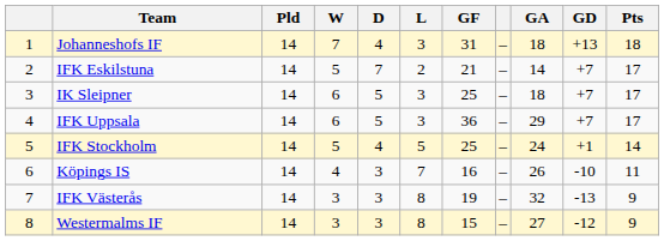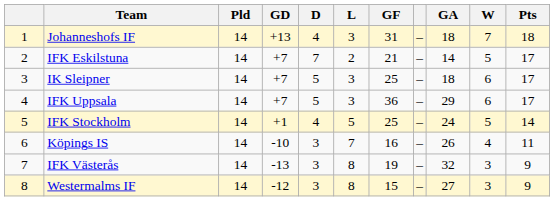 <table class="wikitable" style="text-align: center;">
 <tr>
 <th style="width: 40px;"></th>
 <th style="width: 200px;">Team</th>
 <th style="width: 45px;">Pld</th>
-<th style="width: 35px;">W</th>
+<th style="width: 35px;">GD</th>
 <th style="width: 35px;">D</th>
 <th style="width: 35px;">L</th>
 <th style="width: 45px;">GF</th>
 <th></th>
 <th style="width: 45px;">GA</th>
-<th style="width: 35px;">GD</th>
+<th style="width: 35px;">W</th>
 <th style="width: 45px;">Pts</th>
 </tr>
 <tr style="background: #fff8d1">
 <td>1</td>
 <td style="text-align: left;"><a href='#'>Johanneshofs IF</a></td>
 <td>14</td>
-<td>7</td>
+<td>+13</td>
 <td>4</td>
 <td>3</td>
 <td>31</td>
 <td>–</td>
 <td>18</td>
-<td>+13</td>
+<td>7</td>
 <td>18</td>
 </tr>
 <tr>
 <td>2</td>
 <td style="text-align: left;"><a href='#'>IFK Eskilstuna</a></td>
 <td>14</td>
-<td>5</td>
+<td>+7</td>
 <td>7</td>
 <td>2</td>
 <td>21</td>
 <td>–</td>
 <td>14</td>
-<td>+7</td>
+<td>5</td>
 <td>17</td>
 </tr>
 <tr>
 <td>3</td>
 <td style="text-align: left;"><a href='#'>IK Sleipner</a></td>
 <td>14</td>
-<td>6</td>
+<td>+7</td>
 <td>5</td>
 <td>3</td>
 <td>25</td>
 <td>–</td>
 <td>18</td>
-<td>+7</td>
+<td>6</td>
 <td>17</td>
 </tr>
 <tr>
 <td>4</td>
 <td style="text-align: left;"><a href='#'>IFK Uppsala</a></td>
 <td>14</td>
-<td>6</td>
+<td>+7</td>
 <td>5</td>
 <td>3</td>
 <td>36</td>
 <td>–</td>
 <td>29</td>
-<td>+7</td>
+<td>6</td>
 <td>17</td>
 </tr>
 <tr style="background: #fff8d1">
 <td>5</td>
 <td style="text-align: left;"><a href='#'>IFK Stockholm</a></td>
 <td>14</td>
-<td>5</td>
+<td>+1</td>
 <td>4</td>
 <td>5</td>
 <td>25</td>
 <td>–</td>
 <td>24</td>
-<td>+1</td>
+<td>5</td>
 <td>14</td>
 </tr>
 <tr>
 <td>6</td>
 <td style="text-align: left;"><a href='#'>Köpings IS</a></td>
 <td>14</td>
-<td>4</td>
+<td>-10</td>
 <td>3</td>
 <td>7</td>
 <td>16</td>
 <td>–</td>
 <td>26</td>
-<td>-10</td>
+<td>4</td>
 <td>11</td>
 </tr>
 <tr>
 <td>7</td>
 <td style="text-align: left;"><a href='#'>IFK Västerås</a></td>
 <td>14</td>
-<td>3</td>
+<td>-13</td>
 <td>3</td>
 <td>8</td>
 <td>19</td>
 <td>–</td>
 <td>32</td>
-<td>-13</td>
+<td>3</td>
 <td>9</td>
 </tr>
 <tr style="background: #fff8d1">
 <td>8</td>
 <td style="text-align: left;"><a href='#'>Westermalms IF</a></td>
 <td>14</td>
-<td>3</td>
+<td>-12</td>
 <td>3</td>
 <td>8</td>
 <td>15</td>
 <td>–</td>
 <td>27</td>
-<td>-12</td>
+<td>3</td>
 <td>9</td>
 </tr>
 </table>
